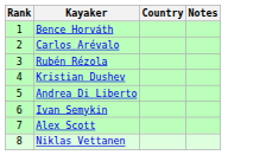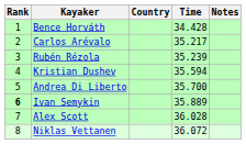 <table class="wikitable" style="text-align:center">
 <tr>
 <th>Rank</th>
 <th>Kayaker</th>
 <th>Country</th>
+<th>Time</th>
 <th>Notes</th>
 </tr>
 <tr bgcolor=bbffbb>
 <td>1</td>
 <td align="left"><a href='#'>Bence Horváth</a></td>
 <td align="left"></td>
+<td>34.428</td>
 <td></td>
 </tr>
 <tr bgcolor=bbffbb>
 <td>2</td>
 <td align="left"><a href='#'>Carlos Arévalo</a></td>
 <td align="left"></td>
+<td>35.217</td>
 <td></td>
 </tr>
 <tr bgcolor=bbffbb>
 <td>3</td>
 <td align="left"><a href='#'>Rubén Rézola</a></td>
 <td align="left"></td>
+<td>35.239</td>
 <td></td>
 </tr>
 <tr bgcolor=bbffbb>
 <td>4</td>
 <td align="left"><a href='#'>Kristian Dushev</a></td>
 <td align="left"></td>
+<td>35.594</td>
 <td></td>
 </tr>
 <tr bgcolor=bbffbb>
 <td>5</td>
 <td align="left"><a href='#'>Andrea Di Liberto</a></td>
 <td align="left"></td>
+<td>35.700</td>
 <td></td>
 </tr>
 <tr bgcolor=bbffbb>
-<td>6</td>
+<td><strong>6</strong></td>
 <td align="left"><a href='#'>Ivan Semykin</a></td>
 <td align="left"></td>
+<td>35.889</td>
 <td></td>
 </tr>
 <tr bgcolor=bbffbb>
 <td>7</td>
 <td align="left"><a href='#'>Alex Scott</a></td>
 <td align="left"></td>
+<td>36.028</td>
 <td></td>
 </tr>
 <tr bgcolor=ddffdd>
 <td>8</td>
 <td align="left"><a href='#'>Niklas Vettanen</a></td>
 <td align="left"></td>
+<td>36.072</td>
 <td></td>
 </tr>
 </table>
